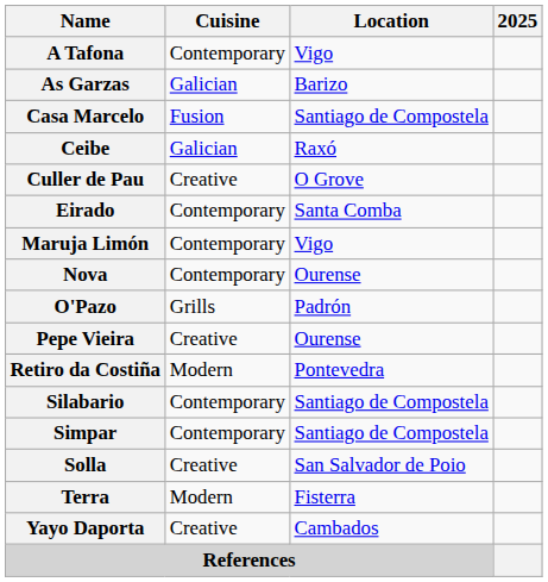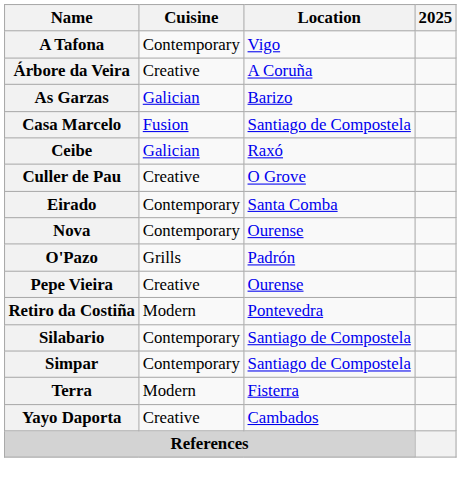 <table class="wikitable sortable plainrowheaders" style="text-align:left;">
 <tr>
 <th scope="col">Name</th>
 <th scope="col">Cuisine</th>
 <th scope="col">Location</th>
 <th scope="col">2025</th>
 </tr>
 <tr>
 <th scope="row">A Tafona</th>
 <td>Contemporary</td>
 <td><a href='#'>Vigo</a></td>
+<td></td>
+</tr>
+<tr>
+<th scope="row">Árbore da Veira</th>
+<td>Creative</td>
+<td><a href='#'>A Coruña</a></td>
 <td></td>
 </tr>
 <tr>
 <th scope="row">As Garzas</th>
 <td><a href='#'>Galician</a></td>
 <td><a href='#'>Barizo</a></td>
 <td></td>
 </tr>
 <tr>
 <th scope="row">Casa Marcelo</th>
 <td><a href='#'>Fusion</a></td>
 <td><a href='#'>Santiago de Compostela</a></td>
 <td></td>
 </tr>
 <tr>
 <th scope="row">Ceibe</th>
 <td><a href='#'>Galician</a></td>
 <td><a href='#'>Raxó</a></td>
 <td></td>
 </tr>
 <tr>
 <th scope="row">Culler de Pau</th>
 <td>Creative</td>
 <td><a href='#'>O Grove</a></td>
 <td></td>
 </tr>
 <tr>
 <th scope="row">Eirado</th>
 <td>Contemporary</td>
 <td><a href='#'>Santa Comba</a></td>
-<td></td>
-</tr>
-<tr>
-<th scope="row">Maruja Limón</th>
-<td>Contemporary</td>
-<td><a href='#'>Vigo</a></td>
 <td></td>
 </tr>
 <tr>
 <th scope="row">Nova</th>
 <td>Contemporary</td>
 <td><a href='#'>Ourense</a></td>
 <td></td>
 </tr>
 <tr>
 <th scope="row">O'Pazo</th>
 <td>Grills</td>
 <td><a href='#'>Padrón</a></td>
 <td></td>
 </tr>
 <tr>
 <th scope="row">Pepe Vieira</th>
 <td>Creative</td>
 <td><a href='#'>Ourense</a></td>
 <td></td>
 </tr>
 <tr>
 <th scope="row">Retiro da Costiña</th>
 <td>Modern</td>
 <td><a href='#'>Pontevedra</a></td>
 <td></td>
 </tr>
 <tr>
 <th scope="row">Silabario</th>
 <td>Contemporary</td>
 <td><a href='#'>Santiago de Compostela</a></td>
 <td></td>
 </tr>
 <tr>
 <th scope="row">Simpar</th>
 <td>Contemporary</td>
 <td><a href='#'>Santiago de Compostela</a></td>
 <td></td>
 </tr>
 <tr>
-<th scope="row">Solla</th>
-<td>Creative</td>
-<td><a href='#'>San Salvador de Poio</a></td>
-<td></td>
-</tr>
-<tr>
 <th scope="row">Terra</th>
 <td>Modern</td>
 <td><a href='#'>Fisterra</a></td>
 <td></td>
 </tr>
 <tr>
 <th scope="row">Yayo Daporta</th>
 <td>Creative</td>
 <td><a href='#'>Cambados</a></td>
 <td></td>
 </tr>
 <tr>
 <th colspan="3" style="text-align: center;background: lightgray;">References</th>
 <th></th>
 </tr>
 </table>
